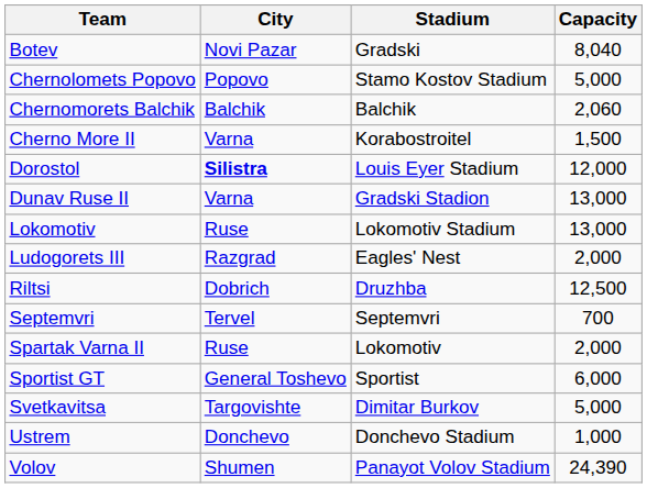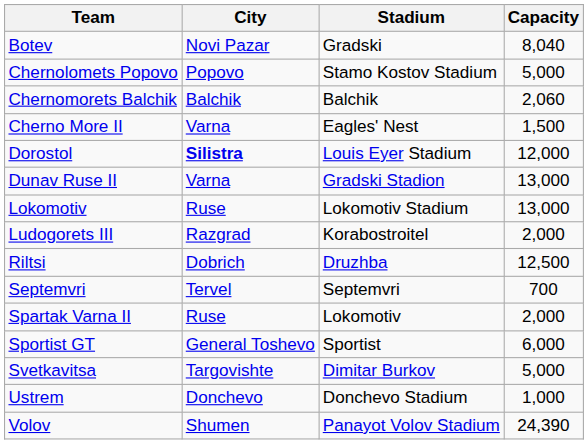 <table class="wikitable sortable">
 <tr>
 <th>Team</th>
 <th>City</th>
 <th>Stadium</th>
 <th>Capacity</th>
 </tr>
 <tr>
 <td><a href='#'>Botev</a></td>
 <td><a href='#'>Novi Pazar</a></td>
 <td>Gradski</td>
 <td align=center>8,040</td>
 </tr>
 <tr>
 <td><a href='#'>Chernolomets Popovo</a></td>
 <td><a href='#'>Popovo</a></td>
 <td>Stamo Kostov Stadium</td>
 <td align=center>5,000</td>
 </tr>
 <tr>
 <td><a href='#'>Chernomorets Balchik</a></td>
 <td><a href='#'>Balchik</a></td>
 <td>Balchik</td>
 <td align="center">2,060</td>
 </tr>
 <tr>
 <td><a href='#'>Cherno More II</a></td>
 <td><a href='#'>Varna</a></td>
-<td>Korabostroitel</td>
+<td>Eagles' Nest</td>
 <td align="center">1,500</td>
 </tr>
 <tr>
 <td><a href='#'>Dorostol</a></td>
 <td><strong><a href='#'>Silistra</a></strong></td>
 <td><a href='#'>Louis Eyer</a> Stadium</td>
 <td align=center>12,000</td>
 </tr>
 <tr>
 <td><a href='#'>Dunav Ruse II</a></td>
 <td><a href='#'>Varna</a></td>
 <td><a href='#'>Gradski Stadion</a></td>
 <td align=center>13,000</td>
 </tr>
 <tr>
 <td><a href='#'>Lokomotiv</a></td>
 <td><a href='#'>Ruse</a></td>
 <td>Lokomotiv Stadium</td>
 <td align=center>13,000</td>
 </tr>
 <tr>
 <td><a href='#'>Ludogorets III</a></td>
 <td><a href='#'>Razgrad</a></td>
-<td>Eagles' Nest</td>
+<td>Korabostroitel</td>
 <td align="center">2,000</td>
 </tr>
 <tr>
 <td><a href='#'>Riltsi</a></td>
 <td><a href='#'>Dobrich</a></td>
 <td><a href='#'>Druzhba</a></td>
 <td align=center>12,500</td>
 </tr>
 <tr>
 <td><a href='#'>Septemvri</a></td>
 <td><a href='#'>Tervel</a></td>
 <td>Septemvri</td>
 <td align="center">700</td>
 </tr>
 <tr>
 <td><a href='#'>Spartak Varna II</a></td>
 <td><a href='#'>Ruse</a></td>
 <td>Lokomotiv</td>
 <td align=center>2,000</td>
 </tr>
 <tr>
 <td><a href='#'>Sportist GT</a></td>
 <td><a href='#'>General Toshevo</a></td>
 <td>Sportist</td>
 <td align=center>6,000</td>
 </tr>
 <tr>
 <td><a href='#'>Svetkavitsa</a></td>
 <td><a href='#'>Targovishte</a></td>
 <td><a href='#'>Dimitar Burkov</a></td>
 <td align=center>5,000</td>
 </tr>
 <tr>
 <td><a href='#'>Ustrem</a></td>
 <td><a href='#'>Donchevo</a></td>
 <td>Donchevo Stadium</td>
 <td align=center>1,000</td>
 </tr>
 <tr>
 <td><a href='#'>Volov</a></td>
 <td><a href='#'>Shumen</a></td>
 <td><a href='#'>Panayot Volov Stadium</a></td>
 <td align=center>24,390</td>
 </tr>
 </table>
